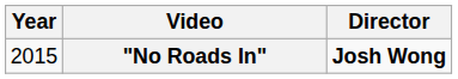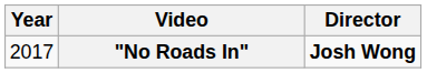 <table class="wikitable plainrowheaders">
 <tr>
 <th>Year</th>
 <th style="width:12em;">Video</th>
 <th>Director</th>
 </tr>
 <tr>
-<td>2015</td>
+<td>2017</td>
 <th scope="row">"No Roads In"</th>
 <td><strong>Josh Wong</strong></td>
 </tr>
 </table>
